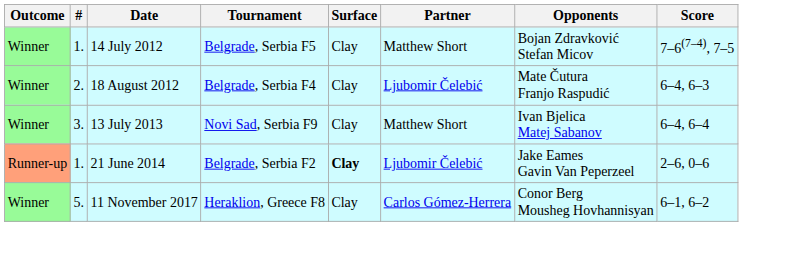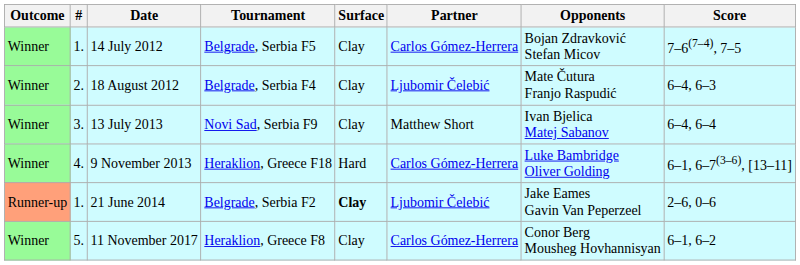 <table class="sortable wikitable" style=font-size:97%>
 <tr>
 <th>Outcome</th>
 <th>#</th>
 <th>Date</th>
 <th>Tournament</th>
 <th>Surface</th>
 <th>Partner</th>
 <th>Opponents</th>
 <th>Score</th>
 </tr>
 <tr bgcolor=CFFCFF>
 <td bgcolor=98FB98>Winner</td>
 <td>1.</td>
 <td>14 July 2012</td>
 <td><a href='#'>Belgrade</a>, Serbia F5</td>
 <td>Clay</td>
-<td> Matthew Short</td>
+<td> <a href='#'>Carlos Gómez-Herrera</a></td>
 <td> Bojan Zdravković<br> Stefan Micov</td>
 <td>7–6<sup>(7–4)</sup>, 7–5</td>
 </tr>
 <tr bgcolor=CFFCFF>
 <td bgcolor=98FB98>Winner</td>
 <td>2.</td>
 <td>18 August 2012</td>
 <td><a href='#'>Belgrade</a>, Serbia F4</td>
 <td>Clay</td>
 <td> <a href='#'>Ljubomir Čelebić</a></td>
 <td> Mate Čutura<br> Franjo Raspudić</td>
 <td>6–4, 6–3</td>
 </tr>
 <tr bgcolor=CFFCFF>
 <td bgcolor=98FB98>Winner</td>
 <td>3.</td>
 <td>13 July 2013</td>
 <td><a href='#'>Novi Sad</a>, Serbia F9</td>
 <td>Clay</td>
 <td> Matthew Short</td>
 <td> Ivan Bjelica<br> <a href='#'>Matej Sabanov</a></td>
 <td>6–4, 6–4</td>
 </tr>
 <tr bgcolor=CFFCFF>
+<td bgcolor=98FB98>Winner</td>
+<td>4.</td>
+<td>9 November 2013</td>
+<td><a href='#'>Heraklion</a>, Greece F18</td>
+<td>Hard</td>
+<td> <a href='#'>Carlos Gómez-Herrera</a></td>
+<td> <a href='#'>Luke Bambridge</a><br> <a href='#'>Oliver Golding</a></td>
+<td>6–1, 6–7<sup>(3–6)</sup>, [13–11]</td>
+</tr>
+<tr bgcolor=CFFCFF>
 <td bgcolor=FFA07A>Runner-up</td>
 <td>1.</td>
 <td>21 June 2014</td>
 <td><a href='#'>Belgrade</a>, Serbia F2</td>
 <td><strong>Clay</strong></td>
 <td> <a href='#'>Ljubomir Čelebić</a></td>
 <td> Jake Eames<br> Gavin Van Peperzeel</td>
 <td>2–6, 0–6</td>
 </tr>
 <tr bgcolor=CFFCFF>
 <td bgcolor=98FB98>Winner</td>
 <td>5.</td>
 <td>11 November 2017</td>
 <td><a href='#'>Heraklion</a>, Greece F8</td>
 <td>Clay</td>
 <td> <a href='#'>Carlos Gómez-Herrera</a></td>
 <td> Conor Berg<br> Mousheg Hovhannisyan</td>
 <td>6–1, 6–2</td>
 </tr>
 </table>
